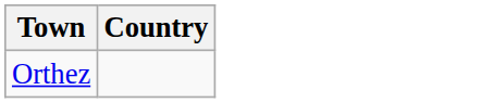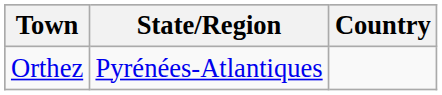 <table class="wikitable sortable">
 <tr>
 <th>Town</th>
+<th>State/Region</th>
 <th>Country</th>
 </tr>
 <tr>
 <td><a href='#'>Orthez</a></td>
+<td><a href='#'>Pyrénées-Atlantiques</a></td>
 <td></td>
 </tr>
 </table>
